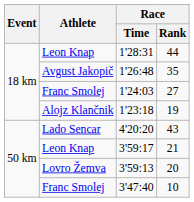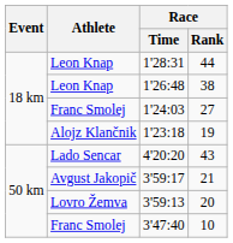 <table class="wikitable" border="1" style="font-size:90%">
 <tr>
 <th rowspan=2>Event</th>
 <th rowspan=2>Athlete</th>
 <th colspan=2>Race</th>
 </tr>
 <tr>
 <th>Time</th>
 <th>Rank</th>
 </tr>
 <tr>
 <td rowspan=4>18 km</td>
 <td><a href='#'>Leon Knap</a></td>
 <td align=center>1'28:31</td>
 <td align=center>44</td>
 </tr>
 <tr>
-<td><a href='#'>Avgust Jakopič</a></td>
+<td><a href='#'>Leon Knap</a></td>
 <td align=center>1'26:48</td>
-<td align=center>35</td>
+<td align=center>38</td>
 </tr>
 <tr>
 <td><a href='#'>Franc Smolej</a></td>
 <td align=center>1'24:03</td>
 <td align=center>27</td>
 </tr>
 <tr>
 <td><a href='#'>Alojz Klančnik</a></td>
 <td align=center>1'23:18</td>
 <td align=center>19</td>
 </tr>
 <tr>
 <td rowspan=4>50 km</td>
 <td><a href='#'>Lado Sencar</a></td>
 <td align=center>4'20:20</td>
 <td align=center>43</td>
 </tr>
 <tr>
-<td><a href='#'>Leon Knap</a></td>
+<td><a href='#'>Avgust Jakopič</a></td>
 <td align=center>3'59:17</td>
 <td align=center>21</td>
 </tr>
 <tr>
 <td><a href='#'>Lovro Žemva</a></td>
 <td align=center>3'59:13</td>
 <td align=center>20</td>
 </tr>
 <tr>
 <td><a href='#'>Franc Smolej</a></td>
 <td align=center>3'47:40</td>
 <td align=center>10</td>
 </tr>
 </table>
